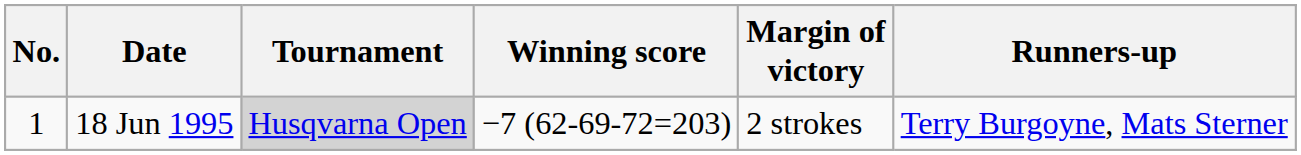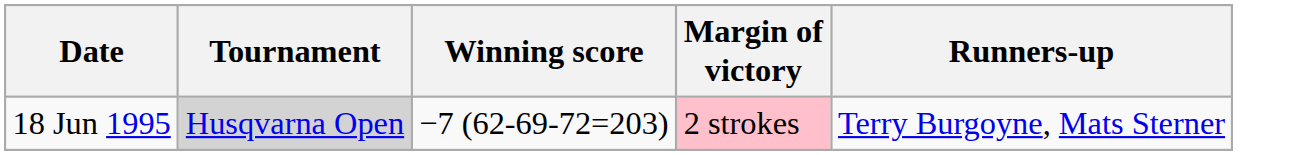 <table class="wikitable" style="font-size:95%;">
 <tr>
-<th>No.</th>
 <th>Date</th>
 <th>Tournament</th>
 <th>Winning score</th>
 <th>Margin of<br>victory</th>
 <th>Runners-up</th>
 </tr>
 <tr>
-<td align=center>1</td>
 <td align=right>18 Jun <a href='#'>1995</a></td>
 <td style="background: lightgrey;"><a href='#'>Husqvarna Open</a></td>
 <td>−7 (62-69-72=203)</td>
-<td>2 strokes</td>
+<td style="background: pink;">2 strokes</td>
 <td> <a href='#'>Terry Burgoyne</a>,  <a href='#'>Mats Sterner</a></td>
 </tr>
 </table>
